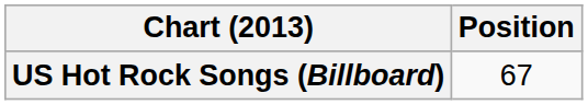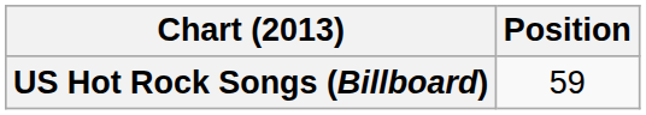 <table class="wikitable plainrowheaders" style="text-align:center;">
 <tr>
 <th>Chart (2013)</th>
 <th>Position</th>
 </tr>
 <tr>
 <th scope="row">US Hot Rock Songs (<em>Billboard</em>)</th>
-<td style="text-align:center;">67</td>
+<td style="text-align:center;">59</td>
 </tr>
 </table>
